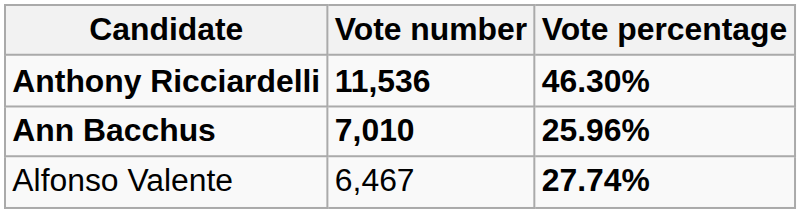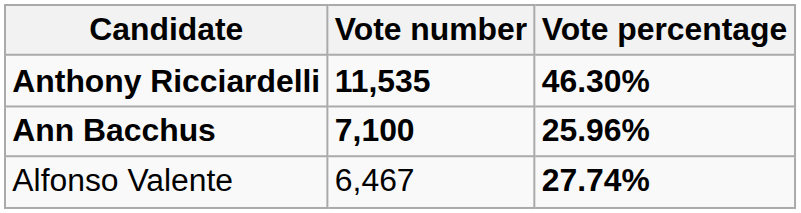 <table class="wikitable">
 <tr>
 <th>Candidate</th>
 <th>Vote number</th>
 <th>Vote percentage</th>
 </tr>
 <tr>
 <td><strong>Anthony Ricciardelli</strong></td>
-<td><strong>11,536</strong></td>
+<td><strong>11,535</strong></td>
 <td><strong>46.30%</strong></td>
 </tr>
 <tr>
 <td><strong>Ann Bacchus</strong></td>
-<td><strong>7,010</strong></td>
+<td><strong>7,100</strong></td>
 <td><strong>25.96%</strong></td>
 </tr>
 <tr>
 <td>Alfonso Valente</td>
 <td>6,467</td>
 <td><strong>27.74%</strong></td>
 </tr>
 </table>
